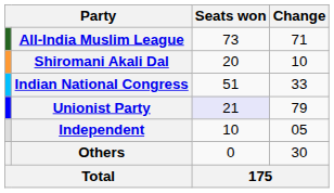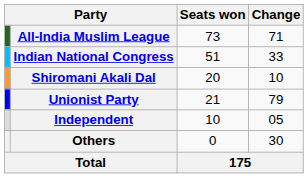 <table class="wikitable" style="text-align:center">
 <tr>
 <th colspan=2>Party</th>
 <th>Seats won</th>
 <th>Change</th>
 </tr>
 <tr>
 <td bgcolor=#256520></td>
 <th><a href='#'>All-India Muslim League</a></th>
 <td>73</td>
 <td> 71</td>
 </tr>
 <tr>
+<td bgcolor=#00BFFF></td>
+<th><a href='#'>Indian National Congress</a></th>
+<td>51</td>
+<td> 33</td>
+</tr>
+<tr>
 <td bgcolor=#FF9933></td>
 <th><a href='#'>Shiromani Akali Dal</a></th>
 <td>20</td>
 <td> 10</td>
 </tr>
 <tr>
-<td bgcolor=#00BFFF></td>
-<th><a href='#'>Indian National Congress</a></th>
-<td>51</td>
-<td> 33</td>
-</tr>
-<tr>
 <td bgcolor=blue></td>
 <th><a href='#'>Unionist Party</a></th>
-<td style="background: lavender;">21</td>
+<td>21</td>
 <td> 79</td>
 </tr>
 <tr>
 <td bgcolor=#DDDDDD></td>
 <th><a href='#'>Independent</a></th>
 <td>10</td>
 <td> 05</td>
 </tr>
 <tr>
 <th></th>
 <th>Others</th>
 <td>0</td>
 <td> 30</td>
 </tr>
 <tr>
 <th colspan=2>Total</th>
 <th colspan=2>175</th>
 </tr>
 </table>
